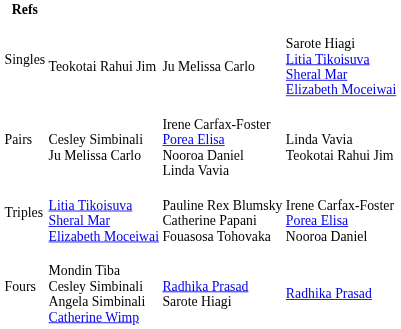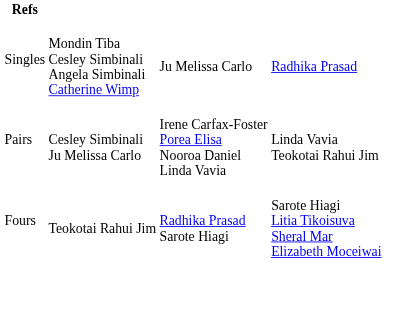 <table>
 <tr>
 <th>Refs</th>
 </tr>
 <tr>
 <td>Singles</td>
-<td><br> Teokotai Rahui Jim</td>
+<td><br>Mondin Tiba<br>Cesley Simbinali<br>Angela Simbinali<br><a href='#'>Catherine Wimp</a></td>
 <td><br> Ju Melissa Carlo</td>
-<td><br>Sarote Hiagi<br><a href='#'>Litia Tikoisuva</a><br><a href='#'>Sheral Mar</a><br><a href='#'>Elizabeth Moceiwai</a></td>
+<td> <br><a href='#'>Radhika Prasad</a> </td>
 <td align=center></td>
 </tr>
 <tr>
 <td>Pairs</td>
 <td><br>Cesley Simbinali<br>Ju Melissa Carlo</td>
 <td><br>Irene Carfax-Foster<br><a href='#'>Porea Elisa</a><br>Nooroa Daniel<br>Linda Vavia</td>
 <td><br>Linda Vavia<br>Teokotai Rahui Jim</td>
 <td align=center></td>
 </tr>
 <tr>
-<td>Triples</td>
-<td><br><a href='#'>Litia Tikoisuva</a><br><a href='#'>Sheral Mar</a><br><a href='#'>Elizabeth Moceiwai</a></td>
-<td><br>Pauline Rex Blumsky<br>Catherine Papani<br>Fouasosa Tohovaka </td>
-<td><br>Irene Carfax-Foster<br><a href='#'>Porea Elisa</a><br>Nooroa Daniel</td>
-<td align=center></td>
-</tr>
-<tr>
 <td>Fours</td>
-<td><br>Mondin Tiba<br>Cesley Simbinali<br>Angela Simbinali<br><a href='#'>Catherine Wimp</a></td>
+<td><br> Teokotai Rahui Jim</td>
 <td><br><a href='#'>Radhika Prasad</a><br>Sarote Hiagi</td>
-<td> <br><a href='#'>Radhika Prasad</a> </td>
+<td><br>Sarote Hiagi<br><a href='#'>Litia Tikoisuva</a><br><a href='#'>Sheral Mar</a><br><a href='#'>Elizabeth Moceiwai</a></td>
 <td align=center></td>
 </tr>
 </table>
